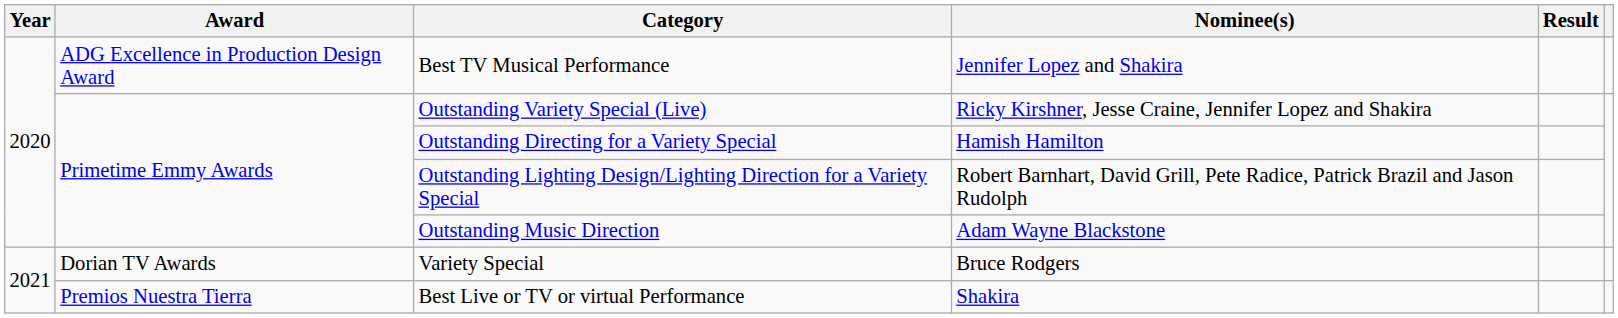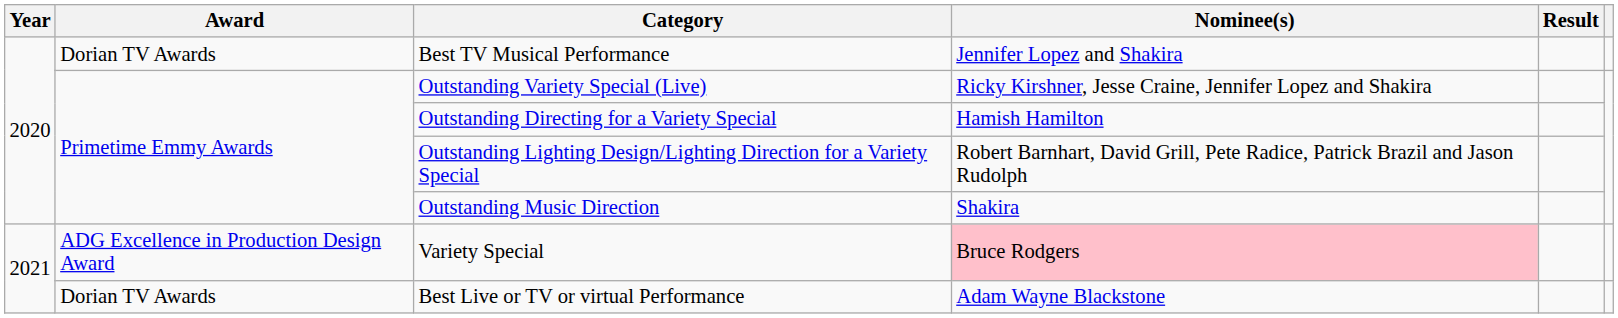 <table class="wikitable sortable">
 <tr>
 <th>Year</th>
 <th>Award</th>
 <th>Category</th>
 <th>Nominee(s)</th>
 <th>Result</th>
 <th></th>
 </tr>
 <tr>
 <td rowspan="5" style="text-align:center;">2020</td>
-<td><a href='#'>ADG Excellence in Production Design Award</a></td>
+<td>Dorian TV Awards</td>
 <td>Best TV Musical Performance</td>
 <td><a href='#'>Jennifer Lopez</a> and <a href='#'>Shakira</a></td>
 <td></td>
 <td align="center" rowspan="1"></td>
 </tr>
 <tr>
 <td rowspan="4"><a href='#'>Primetime Emmy Awards</a></td>
 <td><a href='#'>Outstanding Variety Special (Live)</a></td>
 <td><a href='#'>Ricky Kirshner</a>, Jesse Craine, Jennifer Lopez and Shakira</td>
 <td></td>
 <td align="center" rowspan="4"></td>
 </tr>
 <tr>
 <td><a href='#'>Outstanding Directing for a Variety Special</a></td>
 <td><a href='#'>Hamish Hamilton</a></td>
 <td></td>
 </tr>
 <tr>
 <td><a href='#'>Outstanding Lighting Design/Lighting Direction for a Variety Special</a></td>
 <td>Robert Barnhart, David Grill, Pete Radice, Patrick Brazil and Jason Rudolph</td>
 <td></td>
 </tr>
 <tr>
 <td><a href='#'>Outstanding Music Direction</a></td>
-<td><a href='#'>Adam Wayne Blackstone</a></td>
+<td><a href='#'>Shakira</a></td>
 <td></td>
 </tr>
 <tr>
 <td rowspan="2" style="text-align:center;">2021</td>
-<td>Dorian TV Awards</td>
+<td><a href='#'>ADG Excellence in Production Design Award</a></td>
 <td>Variety Special</td>
-<td>Bruce Rodgers</td>
+<td style="background: pink;">Bruce Rodgers</td>
 <td></td>
 <td align="center" rowspan="1"></td>
 </tr>
 <tr>
-<td><a href='#'>Premios Nuestra Tierra</a></td>
+<td>Dorian TV Awards</td>
 <td>Best Live or TV or virtual Performance</td>
-<td><a href='#'>Shakira</a></td>
+<td><a href='#'>Adam Wayne Blackstone</a></td>
 <td></td>
 <td align="center" rowspan="1"></td>
 </tr>
 </table>
